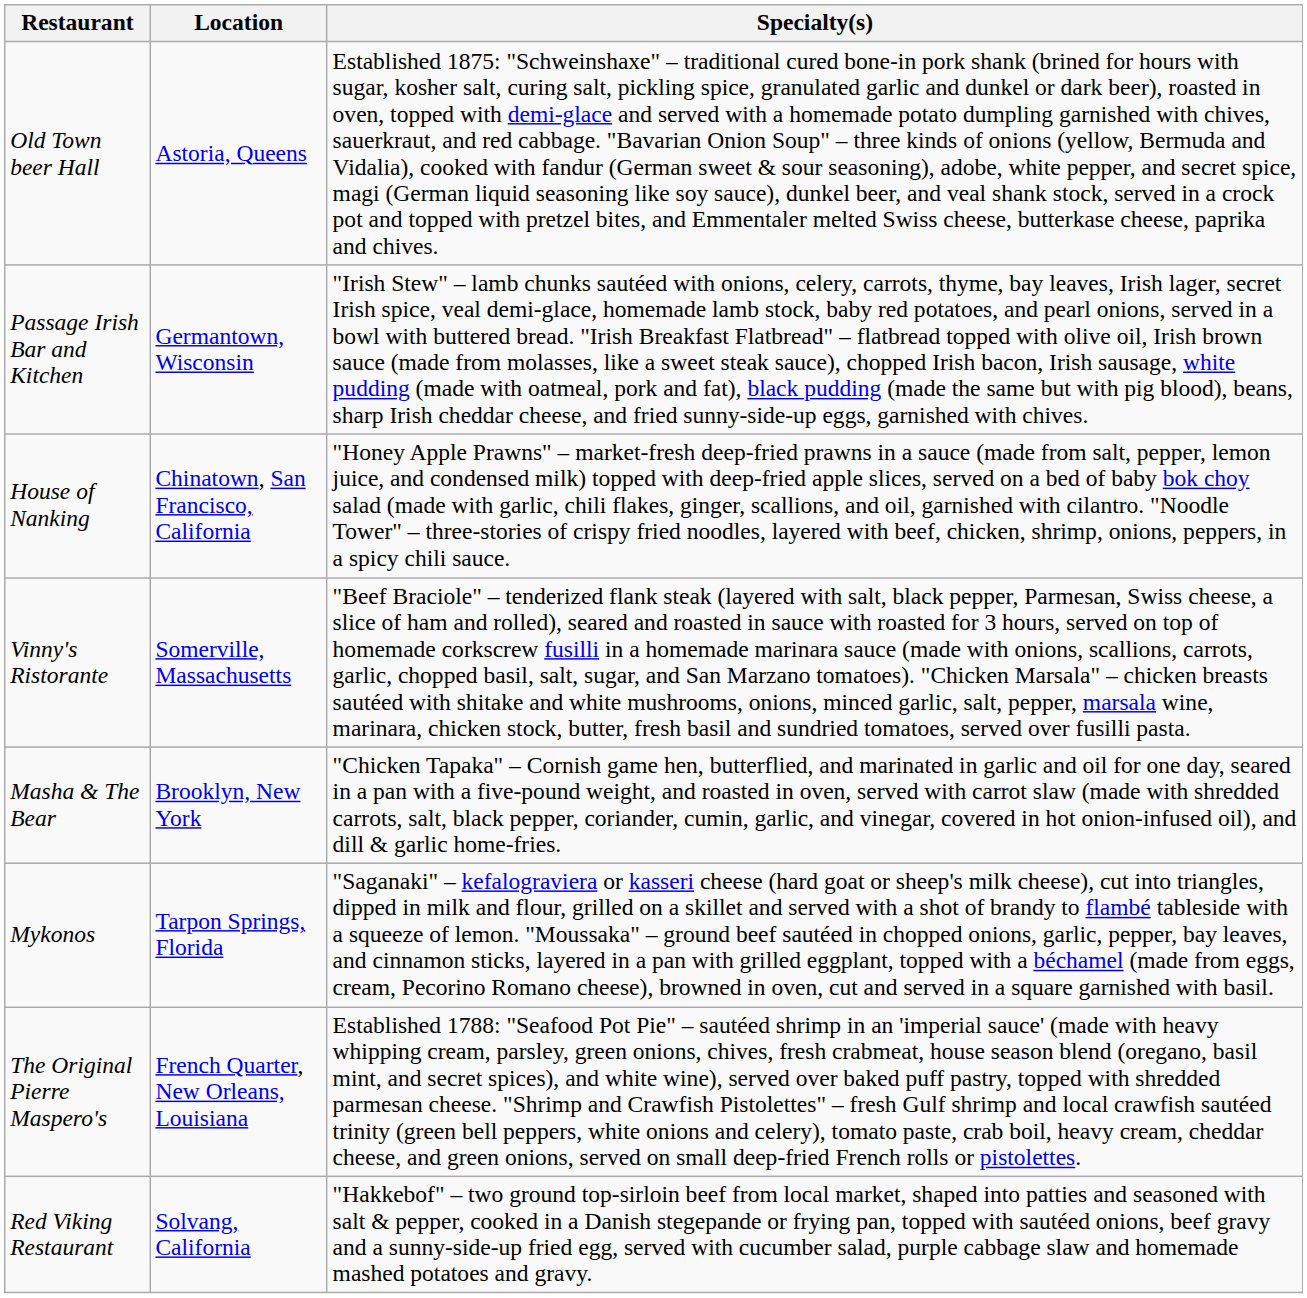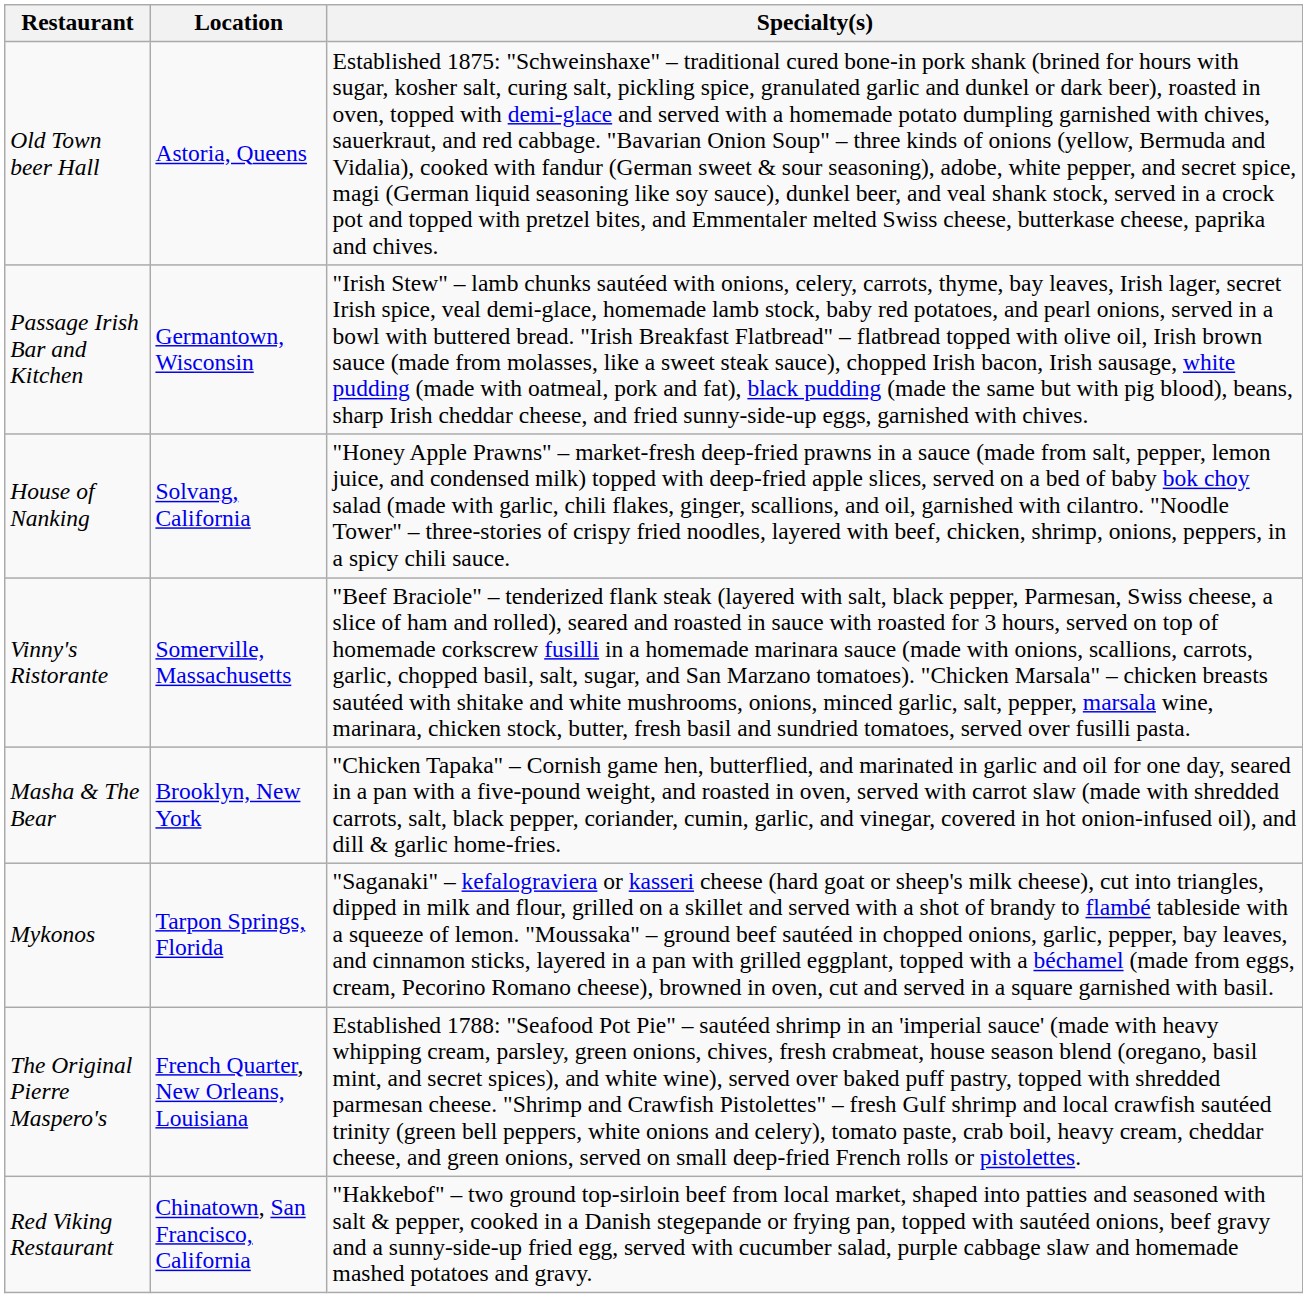 <table class="wikitable" style="width:100%;">
 <tr>
 <th>Restaurant</th>
 <th>Location</th>
 <th>Specialty(s)</th>
 </tr>
 <tr>
 <td><em>Old Town beer Hall</em></td>
 <td><a href='#'>Astoria, Queens</a></td>
 <td>Established 1875: "Schweinshaxe" – traditional cured bone-in pork shank (brined for  hours with sugar, kosher salt, curing salt, pickling spice, granulated garlic and dunkel or dark beer), roasted in oven, topped with <a href='#'>demi-glace</a> and served with a homemade potato dumpling garnished with chives, sauerkraut, and red cabbage. "Bavarian Onion Soup" – three kinds of onions (yellow, Bermuda and Vidalia), cooked with fandur (German sweet & sour seasoning), adobe, white pepper, and secret spice, magi (German liquid seasoning like soy sauce), dunkel beer, and veal shank stock, served in a crock pot and topped with pretzel bites, and Emmentaler melted Swiss cheese, butterkase cheese, paprika and chives.</td>
 </tr>
 <tr>
 <td><em>Passage Irish Bar and Kitchen</em></td>
 <td><a href='#'>Germantown, Wisconsin</a></td>
 <td>"Irish Stew" – lamb chunks sautéed with onions, celery, carrots, thyme, bay leaves, Irish lager, secret Irish spice, veal demi-glace, homemade lamb stock, baby red potatoes, and pearl onions, served in a bowl with buttered bread. "Irish Breakfast Flatbread" – flatbread topped with olive oil, Irish brown sauce (made from molasses, like a sweet steak sauce), chopped Irish bacon, Irish sausage, <a href='#'>white pudding</a> (made with oatmeal, pork and fat), <a href='#'>black pudding</a> (made the same but with pig blood), beans, sharp Irish cheddar cheese, and fried sunny-side-up eggs, garnished with chives.</td>
 </tr>
 <tr>
 <td><em>House of Nanking</em></td>
-<td><a href='#'>Chinatown</a>, <a href='#'>San Francisco, California</a></td>
+<td><a href='#'>Solvang, California</a></td>
 <td>"Honey Apple Prawns" – market-fresh deep-fried prawns in a sauce (made from salt, pepper, lemon juice, and condensed milk) topped with deep-fried apple slices, served on a bed of baby <a href='#'>bok choy</a> salad (made with garlic, chili flakes, ginger, scallions, and oil, garnished with cilantro. "Noodle Tower" – three-stories of crispy fried noodles, layered with beef, chicken, shrimp, onions, peppers, in a spicy chili sauce.</td>
 </tr>
 <tr>
 <td><em>Vinny's Ristorante</em></td>
 <td><a href='#'>Somerville, Massachusetts</a></td>
 <td>"Beef Braciole" – tenderized flank steak (layered with salt, black pepper, Parmesan, Swiss cheese,  a slice of ham and rolled), seared and roasted in sauce with roasted for 3 hours, served on top of homemade corkscrew <a href='#'>fusilli</a> in a homemade marinara sauce (made with onions, scallions, carrots, garlic, chopped basil, salt, sugar, and San Marzano tomatoes). "Chicken Marsala" – chicken breasts sautéed with shitake and white mushrooms, onions, minced garlic, salt, pepper, <a href='#'>marsala</a> wine, marinara, chicken stock, butter, fresh basil and sundried tomatoes, served over fusilli pasta.</td>
 </tr>
 <tr>
 <td><em>Masha & The Bear</em></td>
 <td><a href='#'>Brooklyn, New York</a></td>
 <td>"Chicken Tapaka" – Cornish game hen, butterflied, and marinated in garlic and oil for one day, seared in a pan with a five-pound weight, and roasted in oven, served with carrot slaw (made with shredded carrots, salt, black pepper, coriander, cumin, garlic, and vinegar, covered in hot onion-infused oil), and dill & garlic home-fries.</td>
 </tr>
 <tr>
 <td><em>Mykonos</em></td>
 <td><a href='#'>Tarpon Springs, Florida</a></td>
 <td>"Saganaki" – <a href='#'>kefalograviera</a> or <a href='#'>kasseri</a> cheese (hard goat or sheep's milk cheese), cut into triangles, dipped in milk and flour, grilled on a skillet and served with a shot of brandy to <a href='#'>flambé</a> tableside with a squeeze of lemon. "Moussaka" – ground beef sautéed in chopped onions, garlic, pepper, bay leaves, and cinnamon sticks, layered in a pan with grilled eggplant, topped with a <a href='#'>béchamel</a> (made from eggs, cream, Pecorino Romano cheese), browned in oven, cut and served in a square garnished with basil.</td>
 </tr>
 <tr>
 <td><em>The Original Pierre Maspero's</em></td>
 <td><a href='#'>French Quarter</a>, <a href='#'>New Orleans, Louisiana</a></td>
 <td>Established 1788: "Seafood Pot Pie" – sautéed shrimp in an 'imperial sauce' (made with heavy whipping cream, parsley, green onions, chives, fresh crabmeat, house season blend (oregano, basil mint, and secret spices), and white wine), served over baked puff pastry, topped with shredded parmesan cheese. "Shrimp and Crawfish Pistolettes" – fresh Gulf shrimp and local crawfish sautéed trinity (green bell peppers, white onions and celery), tomato paste, crab boil, heavy cream, cheddar cheese, and green onions, served on small deep-fried French rolls or <a href='#'>pistolettes</a>.</td>
 </tr>
 <tr>
 <td><em>Red Viking Restaurant</em></td>
-<td><a href='#'>Solvang, California</a></td>
+<td><a href='#'>Chinatown</a>, <a href='#'>San Francisco, California</a></td>
 <td>"Hakkebof" – two ground top-sirloin beef from local market, shaped into patties and seasoned with salt & pepper, cooked in a Danish stegepande or frying pan, topped with sautéed onions, beef gravy and a sunny-side-up fried egg, served with cucumber salad, purple cabbage slaw and homemade mashed potatoes and gravy.</td>
 </tr>
 </table>
